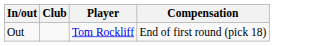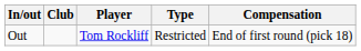 <table class="wikitable plainrowheaders">
 <tr>
 <th scope="col"><strong>In/out</strong></th>
 <th scope="col"><strong>Club</strong></th>
 <th scope="col"><strong>Player</strong></th>
+<th scope="col"><strong>Type</strong></th>
 <th scope="col"><strong>Compensation</strong></th>
 </tr>
 <tr>
 <td>Out</td>
 <td></td>
 <td><a href='#'>Tom Rockliff</a></td>
+<td>Restricted</td>
 <td>End of first round (pick 18)</td>
 </tr>
 </table>
